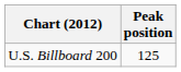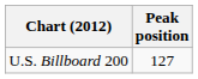 <table class="wikitable">
 <tr>
 <th>Chart (2012)</th>
 <th>Peak<br>position</th>
 </tr>
 <tr>
 <td>U.S. <em>Billboard</em> 200</td>
-<td align="center">125</td>
+<td align="center">127</td>
 </tr>
 </table>
